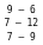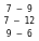 <table style="text-align:center">
 <tr>
 <th width=200></th>
 <th width=100></th>
 <th width=200></th>
 </tr>
 <tr>
-<td align=right><strong></strong></td>
-<td>9 – 6</td>
-<td align=left></td>
+<td align=right></td>
+<td>7 – 9</td>
+<td align=left><strong></strong></td>
 </tr>
 <tr>
 <td align=right></td>
 <td>7 – 12</td>
 <td align=left><strong></strong></td>
 </tr>
 <tr>
-<td align=right></td>
-<td>7 – 9</td>
-<td align=left><strong></strong></td>
+<td align=right><strong></strong></td>
+<td>9 – 6</td>
+<td align=left></td>
 </tr>
 </table>
